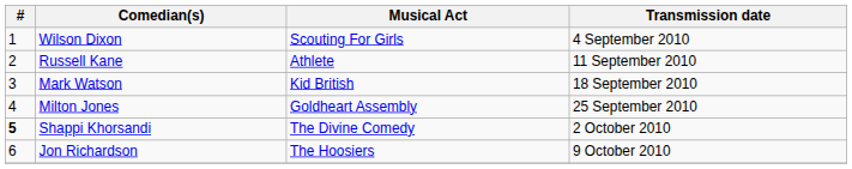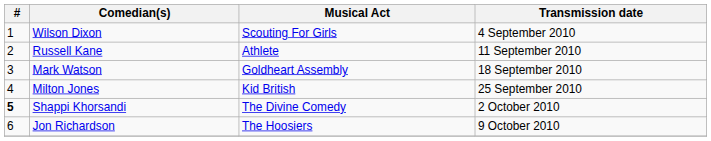 <table class="wikitable sortable" width=60%>
 <tr>
 <th>#</th>
 <th>Comedian(s)</th>
 <th>Musical Act</th>
 <th>Transmission date</th>
 </tr>
 <tr>
 <td>1</td>
 <td><a href='#'>Wilson Dixon</a></td>
 <td><a href='#'>Scouting For Girls</a></td>
 <td>4 September 2010</td>
 </tr>
 <tr>
 <td>2</td>
 <td><a href='#'>Russell Kane</a></td>
 <td><a href='#'>Athlete</a></td>
 <td>11 September 2010</td>
 </tr>
 <tr>
 <td>3</td>
 <td><a href='#'>Mark Watson</a></td>
-<td><a href='#'>Kid British</a></td>
+<td><a href='#'>Goldheart Assembly</a></td>
 <td>18 September 2010</td>
 </tr>
 <tr>
 <td>4</td>
 <td><a href='#'>Milton Jones</a></td>
-<td><a href='#'>Goldheart Assembly</a></td>
+<td><a href='#'>Kid British</a></td>
 <td>25 September 2010</td>
 </tr>
 <tr>
 <td><strong>5</strong></td>
 <td><a href='#'>Shappi Khorsandi</a></td>
 <td><a href='#'>The Divine Comedy</a></td>
 <td>2 October 2010</td>
 </tr>
 <tr>
 <td>6</td>
 <td><a href='#'>Jon Richardson</a></td>
 <td><a href='#'>The Hoosiers</a></td>
 <td>9 October 2010</td>
 </tr>
 <tr>
 </tr>
 </table>
